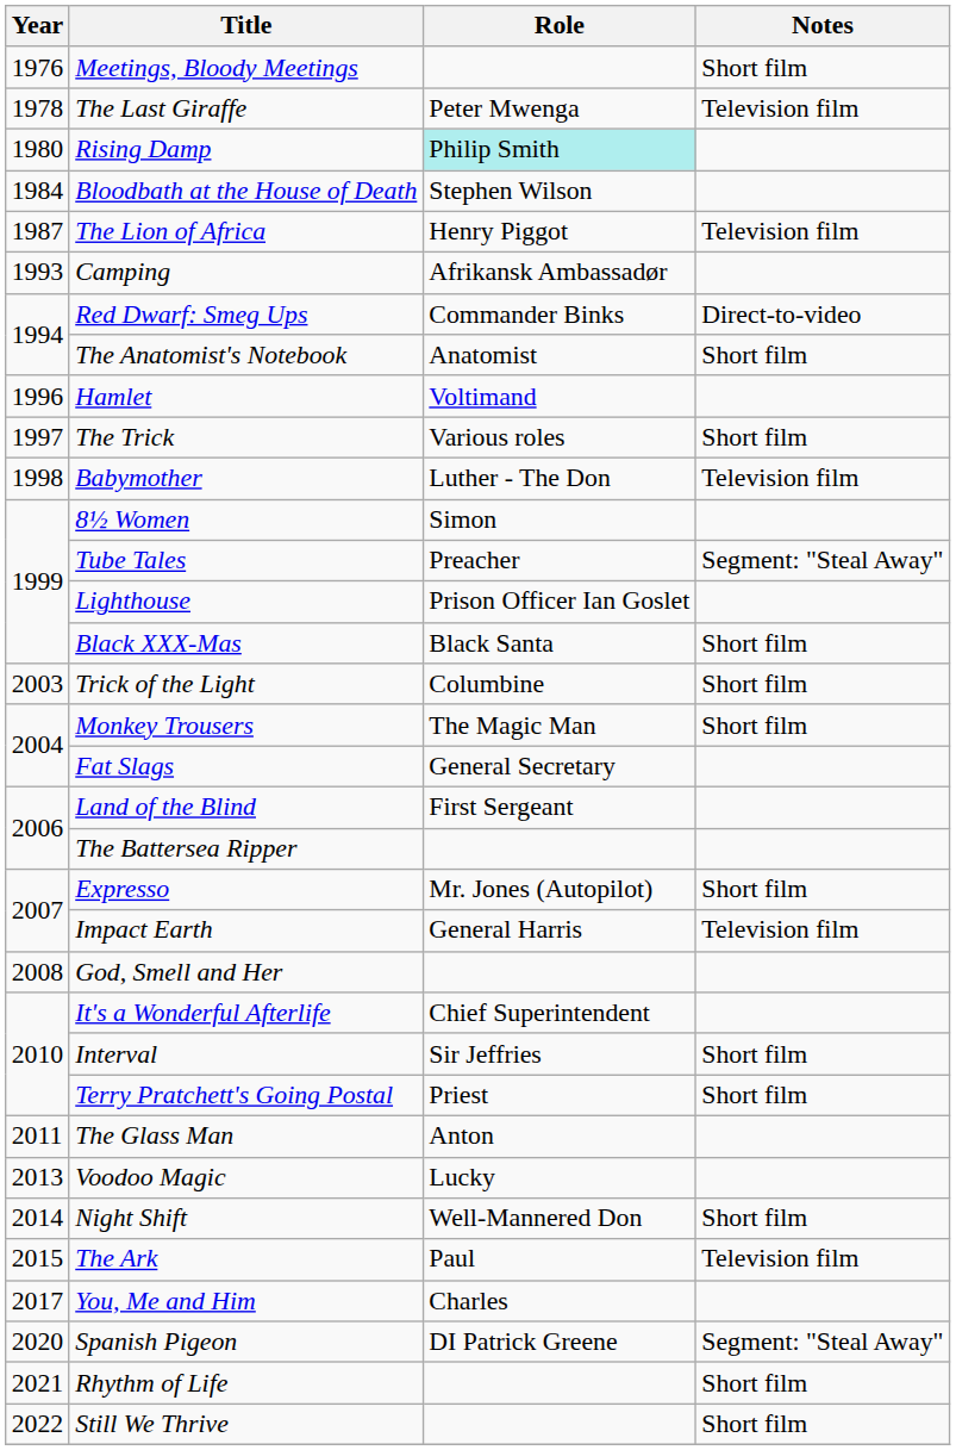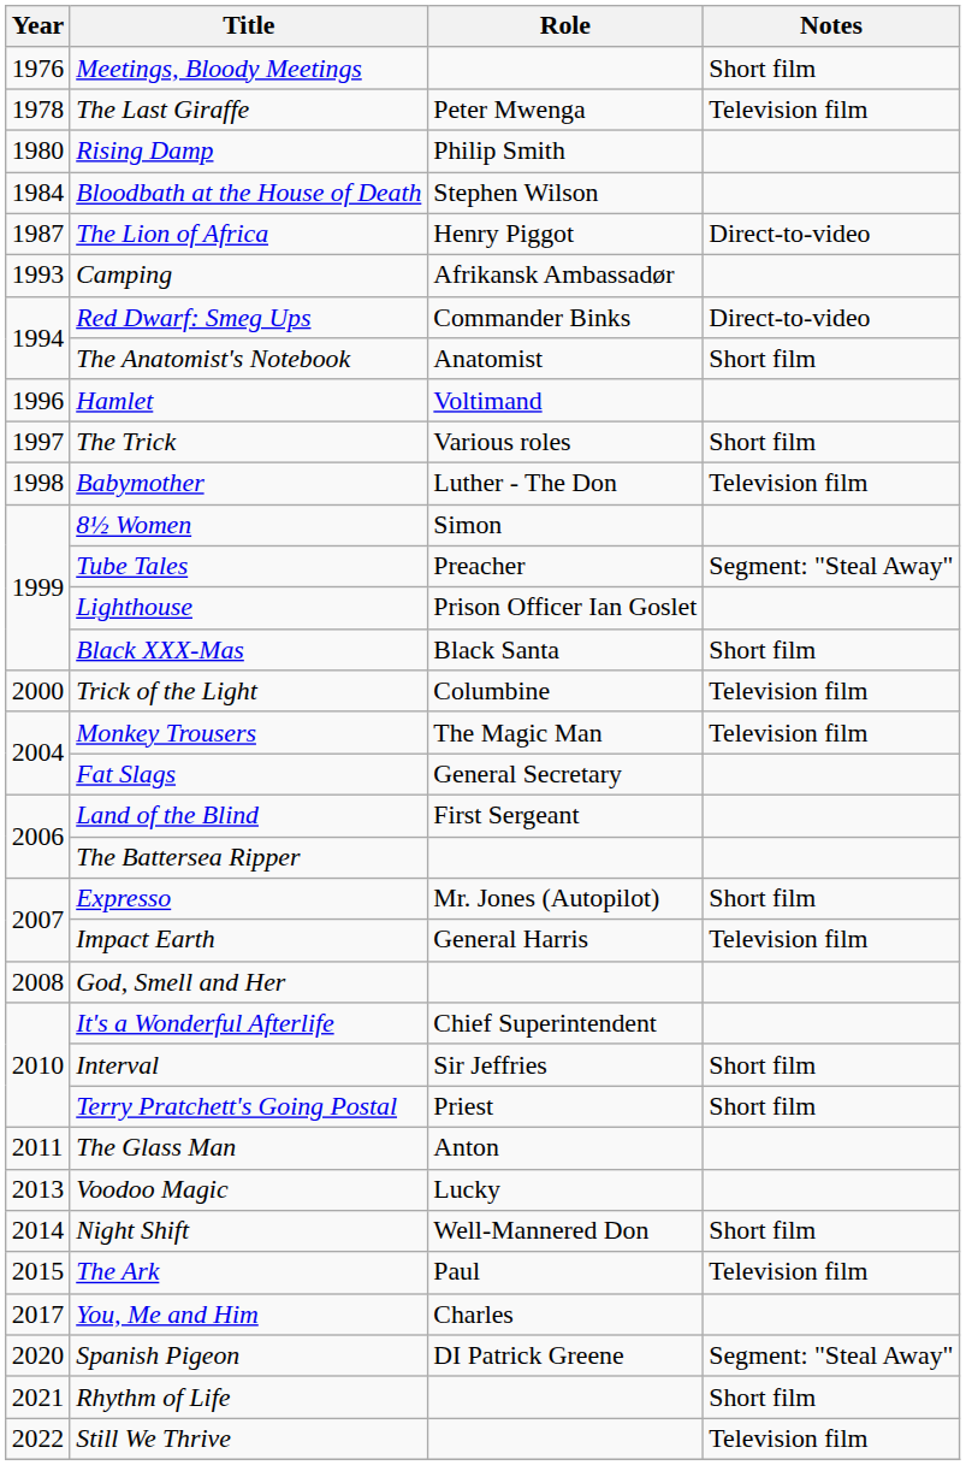 <table class="wikitable sortable">
 <tr>
 <th>Year</th>
 <th>Title</th>
 <th>Role</th>
 <th>Notes</th>
 </tr>
 <tr>
 <td>1976</td>
 <td><em><a href='#'>Meetings, Bloody Meetings</a></em></td>
 <td></td>
 <td>Short film</td>
 </tr>
 <tr>
 <td>1978</td>
 <td><em>The Last Giraffe</em></td>
 <td>Peter Mwenga</td>
 <td>Television film</td>
 </tr>
 <tr>
 <td>1980</td>
 <td><em><a href='#'>Rising Damp</a></em></td>
-<td style="background: paleturquoise;">Philip Smith</td>
+<td>Philip Smith</td>
 <td></td>
 </tr>
 <tr>
 <td>1984</td>
 <td><em><a href='#'>Bloodbath at the House of Death</a></em></td>
 <td>Stephen Wilson</td>
 <td></td>
 </tr>
 <tr>
 <td>1987</td>
 <td><em><a href='#'>The Lion of Africa</a></em></td>
 <td>Henry Piggot</td>
-<td>Television film</td>
+<td>Direct-to-video</td>
 </tr>
 <tr>
 <td>1993</td>
 <td><em>Camping</em></td>
 <td>Afrikansk Ambassadør</td>
 <td></td>
 </tr>
 <tr>
 <td rowspan="2">1994</td>
 <td><em><a href='#'>Red Dwarf: Smeg Ups</a></em></td>
 <td>Commander Binks</td>
 <td>Direct-to-video</td>
 </tr>
 <tr>
 <td><em>The Anatomist's Notebook</em></td>
 <td>Anatomist</td>
 <td>Short film</td>
 </tr>
 <tr>
 <td>1996</td>
 <td><em><a href='#'>Hamlet</a></em></td>
 <td><a href='#'>Voltimand</a></td>
 <td></td>
 </tr>
 <tr>
 <td>1997</td>
 <td><em>The Trick</em></td>
 <td>Various roles</td>
 <td>Short film</td>
 </tr>
 <tr>
 <td>1998</td>
 <td><em><a href='#'>Babymother</a></em></td>
 <td>Luther - The Don</td>
 <td>Television film</td>
 </tr>
 <tr>
 <td rowspan="4">1999</td>
 <td><em><a href='#'>8½ Women</a></em></td>
 <td>Simon</td>
 <td></td>
 </tr>
 <tr>
 <td><em><a href='#'>Tube Tales</a></em></td>
 <td>Preacher</td>
 <td>Segment: "Steal Away"</td>
 </tr>
 <tr>
 <td><em><a href='#'>Lighthouse</a></em></td>
 <td>Prison Officer Ian Goslet</td>
 <td></td>
 </tr>
 <tr>
 <td><em><a href='#'>Black XXX-Mas</a></em></td>
 <td>Black Santa</td>
 <td>Short film</td>
 </tr>
 <tr>
-<td>2003</td>
+<td>2000</td>
 <td><em>Trick of the Light</em></td>
 <td>Columbine</td>
-<td>Short film</td>
+<td>Television film</td>
 </tr>
 <tr>
 <td rowspan="2">2004</td>
 <td><em><a href='#'>Monkey Trousers</a></em></td>
 <td>The Magic Man</td>
-<td>Short film</td>
+<td>Television film</td>
 </tr>
 <tr>
 <td><em><a href='#'>Fat Slags</a></em></td>
 <td>General Secretary</td>
 <td></td>
 </tr>
 <tr>
 <td rowspan="2">2006</td>
 <td><em><a href='#'>Land of the Blind</a></em></td>
 <td>First Sergeant</td>
 <td></td>
 </tr>
 <tr>
 <td><em>The Battersea Ripper</em></td>
 <td></td>
 <td></td>
 </tr>
 <tr>
 <td rowspan="2">2007</td>
 <td><em><a href='#'>Expresso</a></em></td>
 <td>Mr. Jones (Autopilot)</td>
 <td>Short film</td>
 </tr>
 <tr>
 <td><em>Impact Earth</em></td>
 <td>General Harris</td>
 <td>Television film</td>
 </tr>
 <tr>
 <td>2008</td>
 <td><em>God, Smell and Her</em></td>
 <td></td>
 <td></td>
 </tr>
 <tr>
 <td rowspan="3">2010</td>
 <td><em><a href='#'>It's a Wonderful Afterlife</a></em></td>
 <td>Chief Superintendent</td>
 <td></td>
 </tr>
 <tr>
 <td><em>Interval</em></td>
 <td>Sir Jeffries</td>
 <td>Short film</td>
 </tr>
 <tr>
 <td><em><a href='#'>Terry Pratchett's Going Postal</a></em></td>
 <td>Priest</td>
 <td>Short film</td>
 </tr>
 <tr>
 <td>2011</td>
 <td><em>The Glass Man</em></td>
 <td>Anton</td>
 <td></td>
 </tr>
 <tr>
 <td>2013</td>
 <td><em>Voodoo Magic</em></td>
 <td>Lucky</td>
 <td></td>
 </tr>
 <tr>
 <td>2014</td>
 <td><em>Night Shift</em></td>
 <td>Well-Mannered Don</td>
 <td>Short film</td>
 </tr>
 <tr>
 <td>2015</td>
 <td><em><a href='#'>The Ark</a></em></td>
 <td>Paul</td>
 <td>Television film</td>
 </tr>
 <tr>
 <td>2017</td>
 <td><em><a href='#'>You, Me and Him</a></em></td>
 <td>Charles</td>
 <td></td>
 </tr>
 <tr>
 <td>2020</td>
 <td><em>Spanish Pigeon</em></td>
 <td>DI Patrick Greene</td>
 <td>Segment: "Steal Away"</td>
 </tr>
 <tr>
 <td>2021</td>
 <td><em>Rhythm of Life</em></td>
 <td></td>
 <td>Short film</td>
 </tr>
 <tr>
 <td>2022</td>
 <td><em>Still We Thrive</em></td>
 <td></td>
-<td>Short film</td>
+<td>Television film</td>
 </tr>
 <tr>
 </tr>
 </table>
